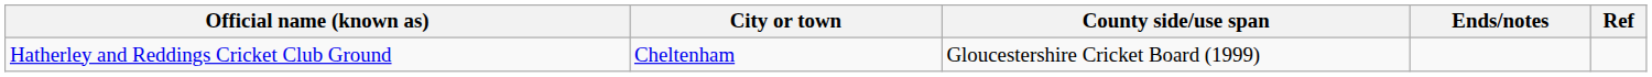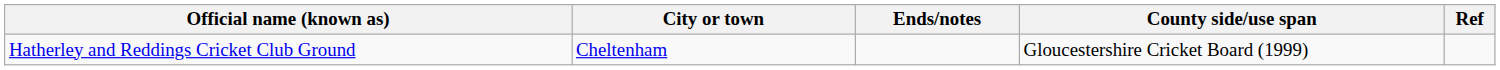 <table class="wikitable" style="width:100%;">
 <tr>
 <th style="width:20%;">Official name (known as)</th>
 <th style="width:10%;">City or town</th>
+<th width=5%>Ends/notes</th>
 <th style="width:15%;">County side/use span</th>
-<th width=5%>Ends/notes</th>
 <th width=1%>Ref</th>
 </tr>
 <tr>
 <td><a href='#'>Hatherley and Reddings Cricket Club Ground</a></td>
 <td><a href='#'>Cheltenham</a></td>
+<td></td>
 <td>Gloucestershire Cricket Board (1999)</td>
-<td></td>
 <td></td>
 </tr>
 </table>
